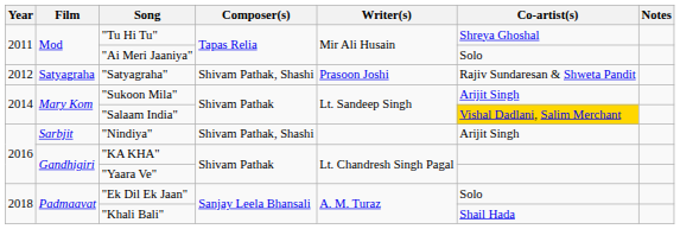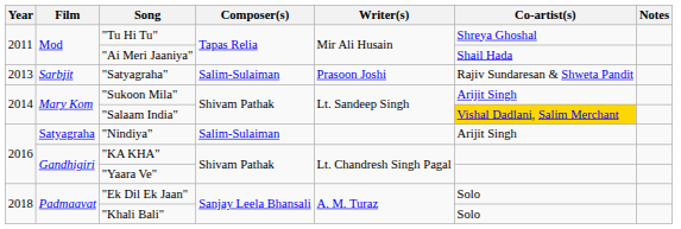 <table class="wikitable sortable">
 <tr>
 <th>Year</th>
 <th>Film</th>
 <th><strong>Song</strong></th>
 <th>Composer(s)</th>
 <th>Writer(s)</th>
 <th><strong>Co-artist(s)</strong></th>
 <th>Notes</th>
 </tr>
 <tr>
 <td rowspan="2">2011</td>
 <td rowspan="2"><a href='#'>Mod</a></td>
 <td>"Tu Hi Tu"</td>
 <td rowspan="2"><a href='#'>Tapas Relia</a></td>
 <td rowspan="2">Mir Ali Husain</td>
 <td><a href='#'>Shreya Ghoshal</a></td>
 <td></td>
 </tr>
 <tr>
 <td>"Ai Meri Jaaniya"</td>
-<td>Solo</td>
+<td><a href='#'>Shail Hada</a></td>
 <td></td>
 </tr>
 <tr>
-<td>2012</td>
-<td><a href='#'>Satyagraha</a></td>
+<td>2013</td>
+<td><em><a href='#'>Sarbjit</a></em></td>
 <td>"Satyagraha"</td>
-<td>Shivam Pathak, Shashi</td>
+<td><a href='#'>Salim-Sulaiman</a></td>
 <td><a href='#'>Prasoon Joshi</a></td>
 <td>Rajiv Sundaresan & <a href='#'>Shweta Pandit</a></td>
 <td></td>
 </tr>
 <tr>
 <td rowspan="2">2014</td>
 <td rowspan="2"><em><a href='#'>Mary Kom</a></em></td>
 <td>"Sukoon Mila"</td>
 <td rowspan="2">Shivam Pathak</td>
 <td rowspan="2">Lt. Sandeep Singh</td>
 <td><a href='#'>Arijit Singh</a></td>
 <td></td>
 </tr>
 <tr>
 <td>"Salaam India"</td>
 <td style="background: gold;"><a href='#'>Vishal Dadlani</a>, <a href='#'>Salim Merchant</a></td>
 <td></td>
 </tr>
 <tr>
 <td rowspan="3">2016</td>
-<td><em><a href='#'>Sarbjit</a></em></td>
+<td><a href='#'>Satyagraha</a></td>
 <td>"Nindiya"</td>
-<td>Shivam Pathak, Shashi</td>
+<td><a href='#'>Salim-Sulaiman</a></td>
 <td></td>
 <td>Arijit Singh</td>
 <td></td>
 </tr>
 <tr>
 <td rowspan="2"><em><a href='#'>Gandhigiri</a></em></td>
 <td>"KA KHA"</td>
 <td rowspan="2">Shivam Pathak</td>
 <td rowspan="2">Lt. Chandresh Singh Pagal</td>
 <td></td>
 <td></td>
 </tr>
 <tr>
 <td>"Yaara Ve"</td>
 <td></td>
 <td></td>
 </tr>
 <tr>
 <td rowspan="2">2018</td>
 <td rowspan="2"><em><a href='#'>Padmaavat</a></em></td>
 <td>"Ek Dil Ek Jaan"</td>
 <td rowspan="2"><a href='#'>Sanjay Leela Bhansali</a></td>
 <td rowspan="2"><a href='#'>A. M. Turaz</a></td>
 <td>Solo</td>
 <td></td>
 </tr>
 <tr>
 <td>"Khali Bali"</td>
-<td><a href='#'>Shail Hada</a></td>
+<td>Solo</td>
 <td></td>
 </tr>
 </table>
